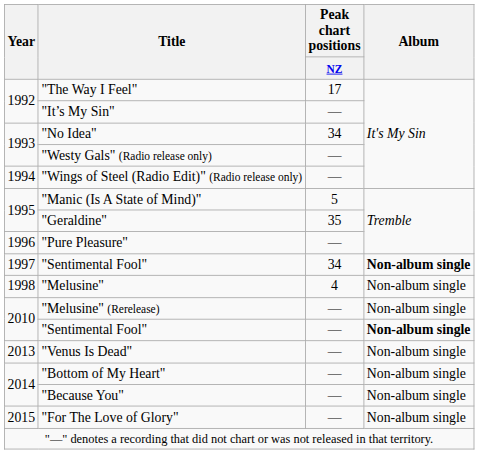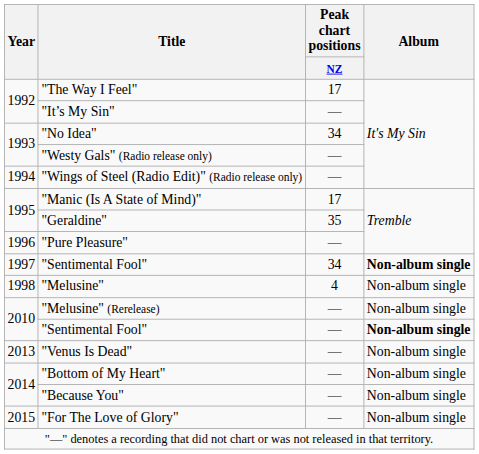 <table class="wikitable plainrowheaders">
 <tr>
 <th rowspan="2"  width="1em">Year</th>
 <th rowspan="2">Title</th>
 <th width="3em">Peak chart positions</th>
 <th rowspan="2">Album</th>
 </tr>
 <tr>
 <th><small><a href='#'>NZ</a></small></th>
 </tr>
 <tr>
 <td rowspan="2">1992</td>
 <td>"The Way I Feel"</td>
 <td align="center">17</td>
 <td rowspan="5"><em>It's My Sin</em></td>
 </tr>
 <tr>
 <td>"It’s My Sin"</td>
 <td align="center">—</td>
 </tr>
 <tr>
 <td rowspan="2">1993</td>
 <td>"No Idea"</td>
 <td align="center">34</td>
 </tr>
 <tr>
 <td>"Westy Gals" <small>(Radio release only)</small></td>
 <td align="center">—</td>
 </tr>
 <tr>
 <td>1994</td>
 <td>"Wings of Steel (Radio Edit)" <small>(Radio release only)</small></td>
 <td align="center">—</td>
 </tr>
 <tr>
 <td rowspan="2">1995</td>
 <td>"Manic (Is A State of Mind)"</td>
-<td align="center">5</td>
+<td align="center">17</td>
 <td rowspan="3"><em>Tremble</em></td>
 </tr>
 <tr>
 <td>"Geraldine"</td>
 <td align="center">35</td>
 </tr>
 <tr>
 <td>1996</td>
 <td>"Pure Pleasure"</td>
 <td align="center">—</td>
 </tr>
 <tr>
 <td>1997</td>
 <td>"Sentimental Fool"</td>
 <td align="center">34</td>
 <td><strong>Non-album single</strong></td>
 </tr>
 <tr>
 <td>1998</td>
 <td>"Melusine"</td>
 <td align="center">4</td>
 <td>Non-album single</td>
 </tr>
 <tr>
 <td rowspan="2">2010</td>
 <td>"Melusine" <small>(Rerelease)</small></td>
 <td align="center">—</td>
 <td>Non-album single</td>
 </tr>
 <tr>
 <td>"Sentimental Fool"</td>
 <td align="center">—</td>
 <td><strong>Non-album single</strong></td>
 </tr>
 <tr>
 <td>2013</td>
 <td>"Venus Is Dead"</td>
 <td align="center">—</td>
 <td>Non-album single</td>
 </tr>
 <tr>
 <td rowspan="2">2014</td>
 <td>"Bottom of My Heart"</td>
 <td align="center">—</td>
 <td>Non-album single</td>
 </tr>
 <tr>
 <td>"Because You"</td>
 <td align="center">—</td>
 <td>Non-album single</td>
 </tr>
 <tr>
 <td>2015</td>
 <td>"For The Love of Glory"</td>
 <td align="center">—</td>
 <td>Non-album single</td>
 </tr>
 <tr>
 <td colspan="4" style="font-size:90%" align="center">"—" denotes a recording that did not chart or was not released in that territory.</td>
 </tr>
 </table>
